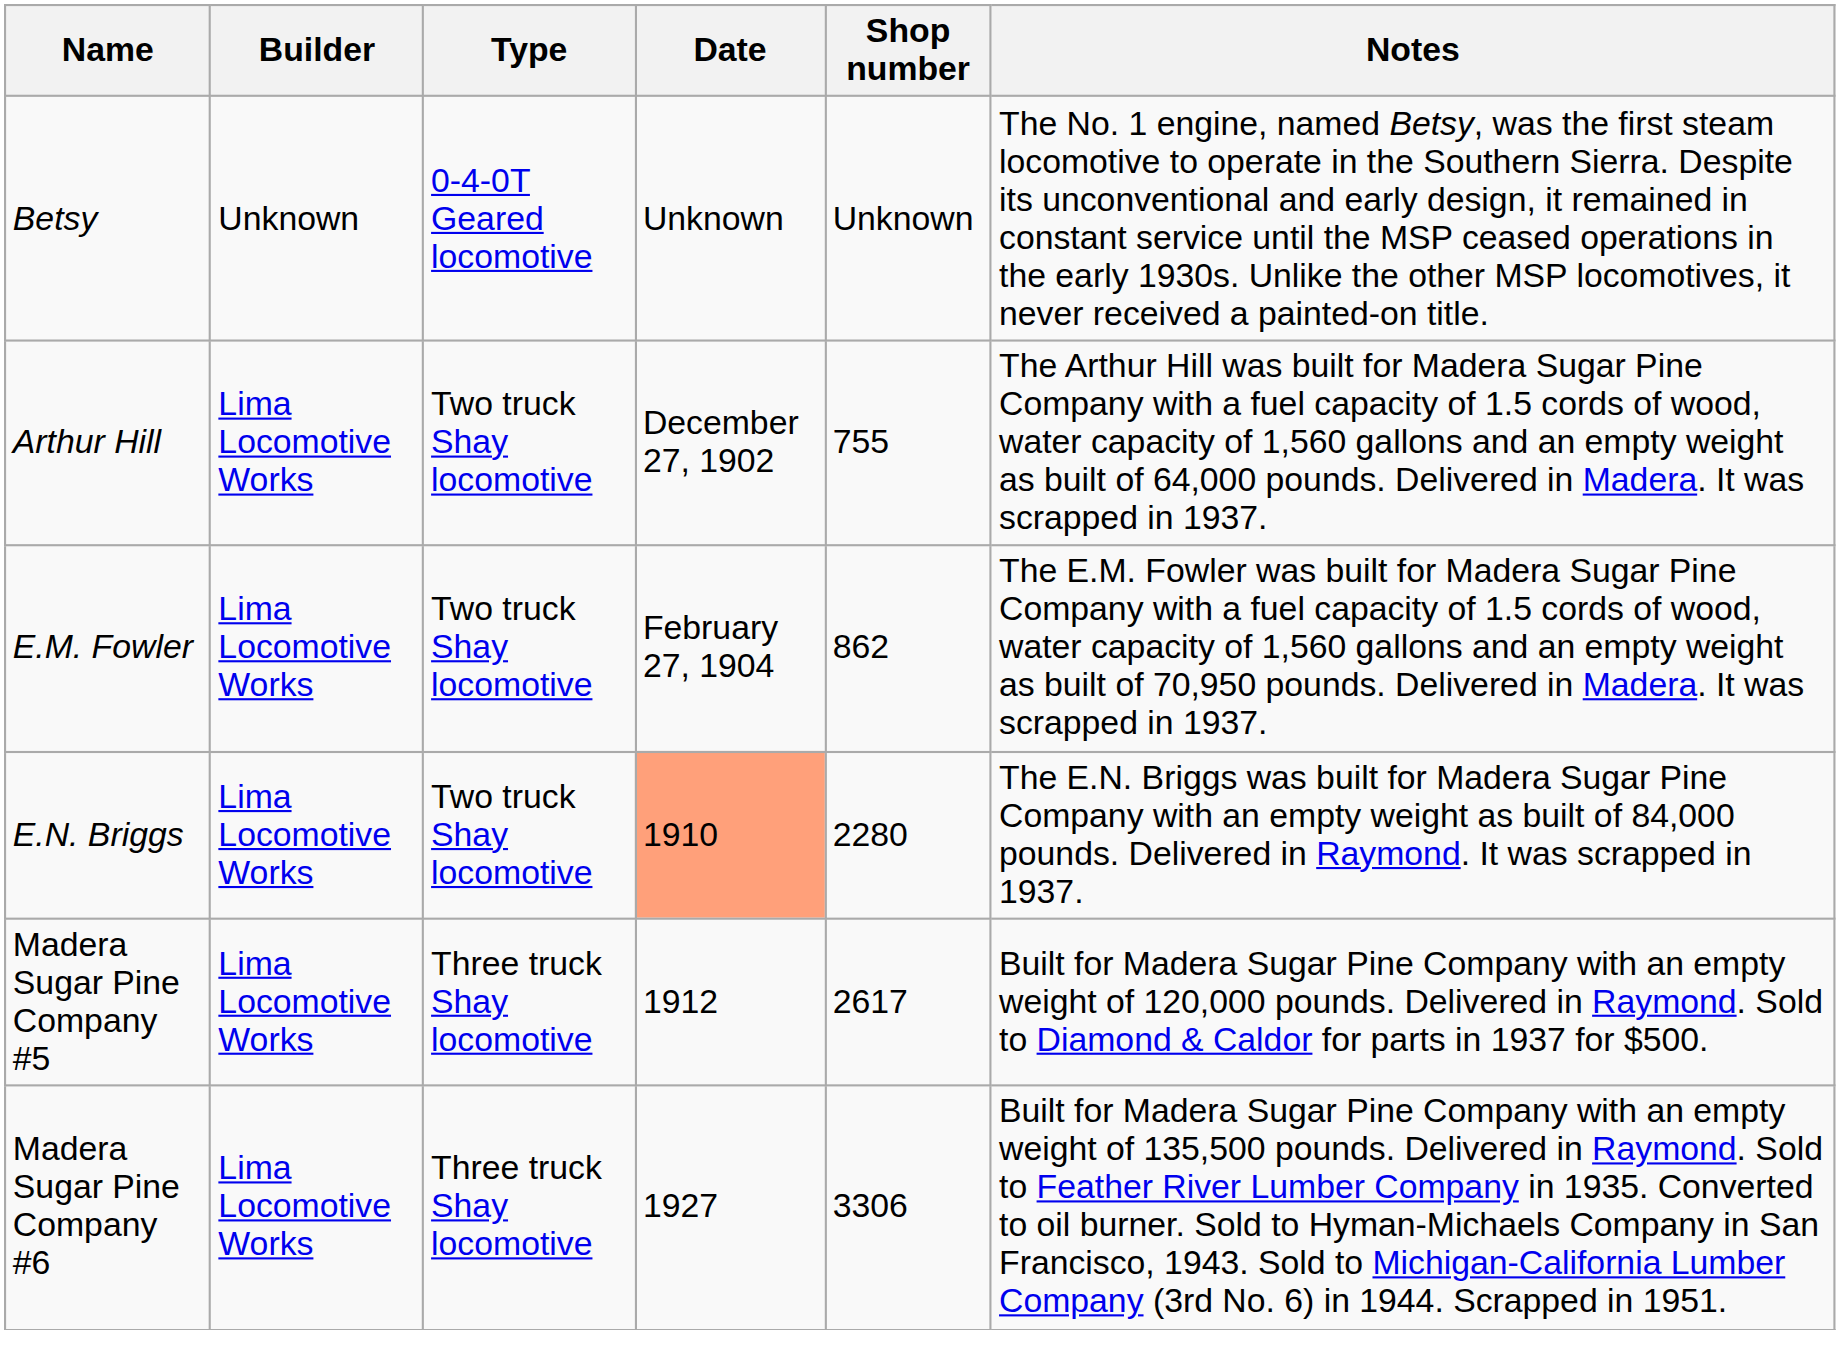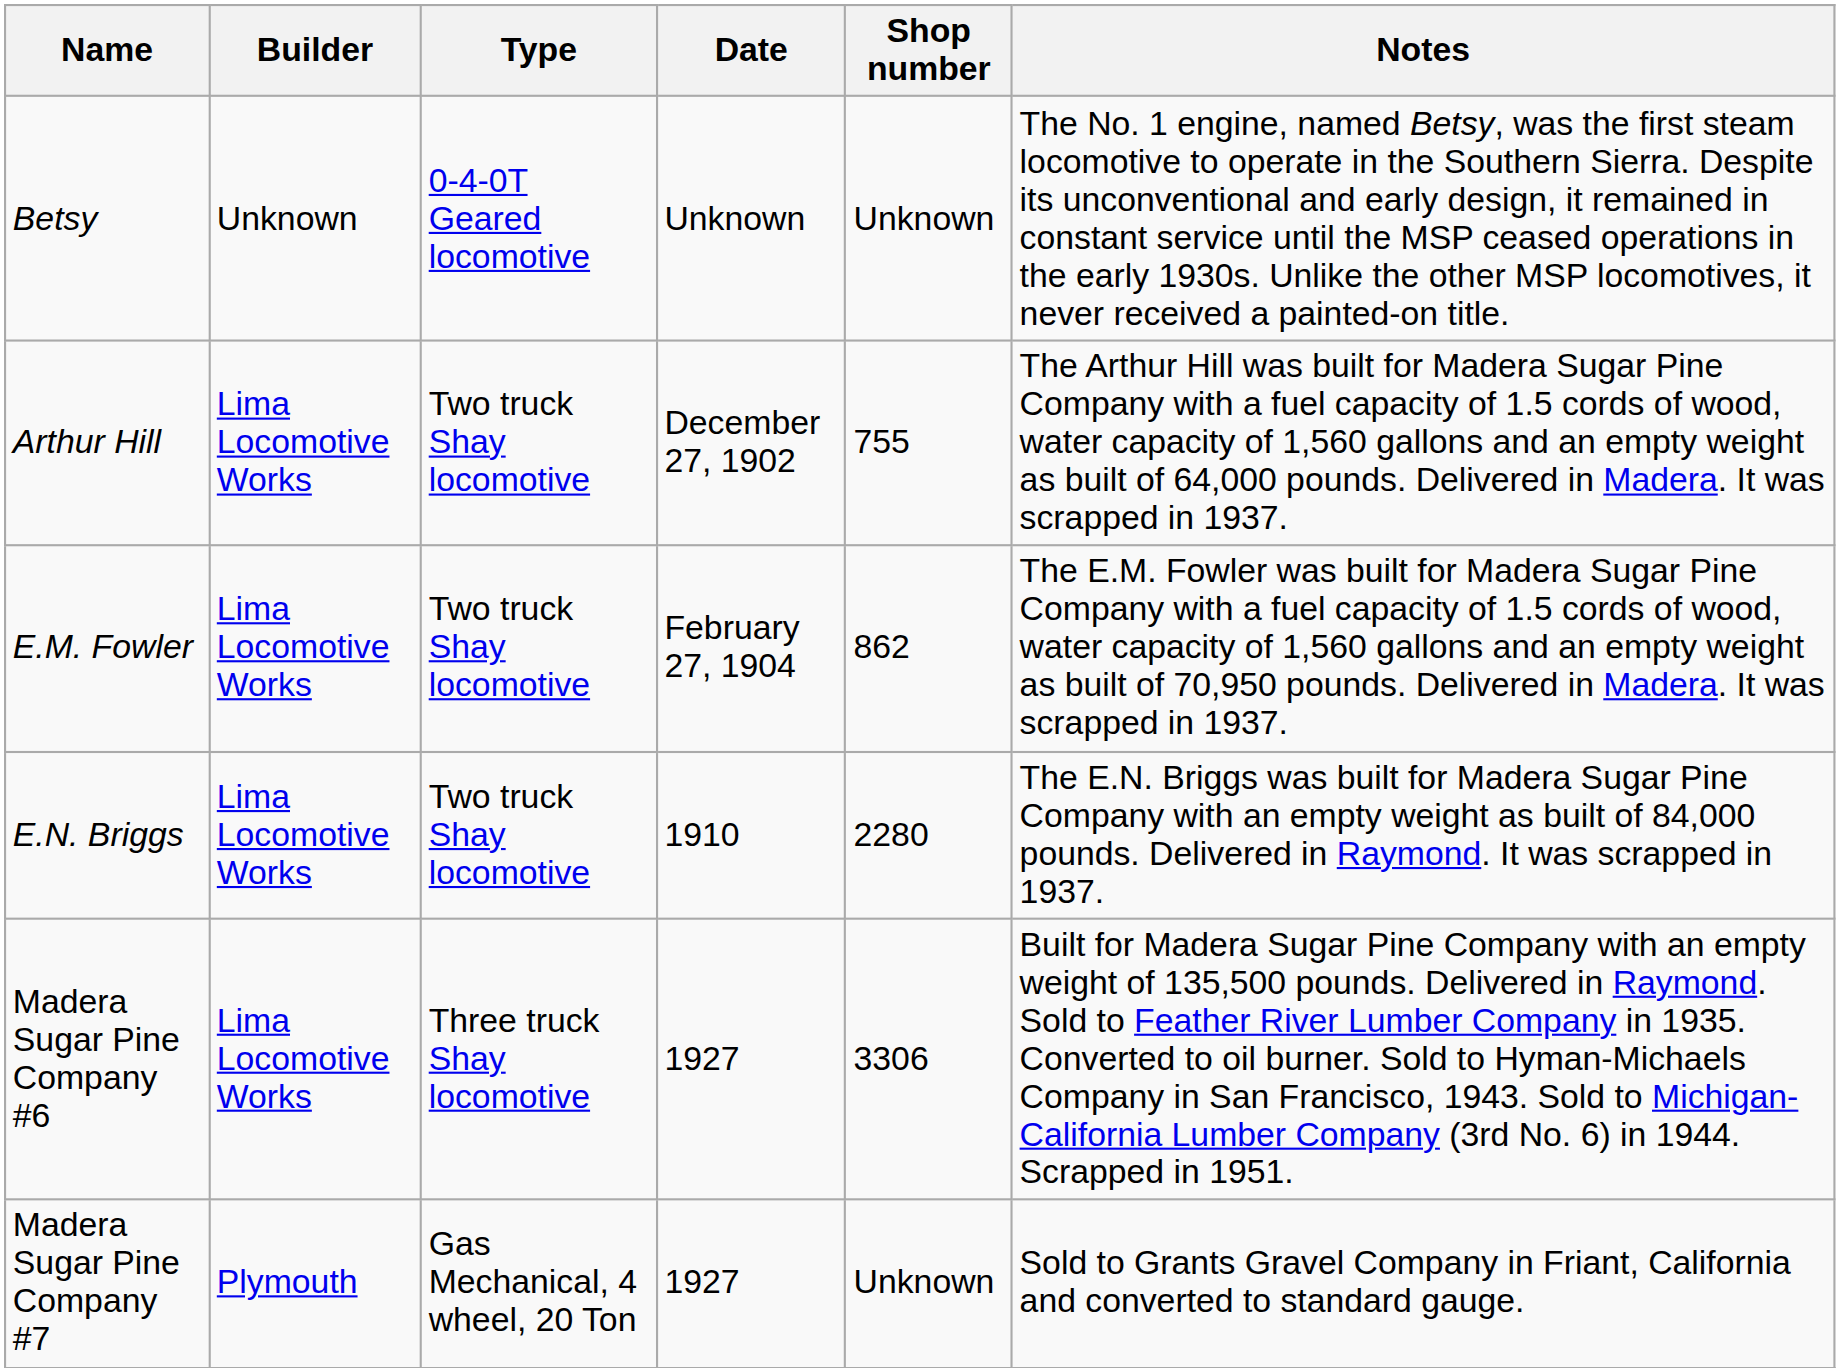 <table class="wikitable">
 <tr>
 <th>Name</th>
 <th>Builder</th>
 <th>Type</th>
 <th>Date</th>
 <th>Shop number</th>
 <th>Notes</th>
 </tr>
 <tr>
 <td><em>Betsy</em></td>
 <td>Unknown</td>
 <td><a href='#'>0-4-0T</a> <a href='#'>Geared locomotive</a></td>
 <td>Unknown</td>
 <td>Unknown</td>
 <td>The No. 1 engine, named <em>Betsy</em>, was the first steam locomotive to operate in the Southern Sierra. Despite its unconventional and early design, it remained in constant service until the MSP ceased operations in the early 1930s. Unlike the other MSP locomotives, it never received a painted-on title.</td>
 </tr>
 <tr>
 <td><em>Arthur Hill</em></td>
 <td><a href='#'>Lima Locomotive Works</a></td>
 <td>Two truck <a href='#'>Shay locomotive</a></td>
 <td>December 27, 1902</td>
 <td>755</td>
 <td>The Arthur Hill was built for Madera Sugar Pine Company with a fuel capacity of 1.5 cords of wood, water capacity of 1,560 gallons and an empty weight as built of 64,000 pounds. Delivered in <a href='#'>Madera</a>. It was scrapped in 1937.</td>
 </tr>
 <tr>
 <td><em>E.M. Fowler</em></td>
 <td><a href='#'>Lima Locomotive Works</a></td>
 <td>Two truck <a href='#'>Shay locomotive</a></td>
 <td>February 27, 1904</td>
 <td>862</td>
 <td>The E.M. Fowler was built for Madera Sugar Pine Company with a fuel capacity of 1.5 cords of wood, water capacity of 1,560 gallons and an empty weight as built of 70,950 pounds. Delivered in <a href='#'>Madera</a>.  It was scrapped in 1937.</td>
 </tr>
 <tr>
 <td><em>E.N. Briggs</em></td>
 <td><a href='#'>Lima Locomotive Works</a></td>
 <td>Two truck <a href='#'>Shay locomotive</a></td>
-<td style="background: lightsalmon;">1910</td>
+<td>1910</td>
 <td>2280</td>
 <td>The E.N. Briggs was built for Madera Sugar Pine Company with an empty weight as built of 84,000 pounds.  Delivered in <a href='#'>Raymond</a>. It was scrapped in 1937.</td>
-</tr>
-<tr>
-<td>Madera Sugar Pine Company #5</td>
-<td><a href='#'>Lima Locomotive Works</a></td>
-<td>Three truck <a href='#'>Shay locomotive</a></td>
-<td>1912</td>
-<td>2617</td>
-<td>Built for Madera Sugar Pine Company with an empty weight of 120,000 pounds.  Delivered in <a href='#'>Raymond</a>. Sold to <a href='#'>Diamond & Caldor</a> for parts in 1937 for $500.</td>
 </tr>
 <tr>
 <td>Madera Sugar Pine Company #6</td>
 <td><a href='#'>Lima Locomotive Works</a></td>
 <td>Three truck <a href='#'>Shay locomotive</a></td>
 <td>1927</td>
 <td>3306</td>
 <td>Built for Madera Sugar Pine Company with an empty weight of 135,500 pounds.  Delivered in <a href='#'>Raymond</a>. Sold to <a href='#'>Feather River Lumber Company</a> in 1935. Converted to oil burner. Sold to Hyman-Michaels Company in San Francisco, 1943. Sold to <a href='#'>Michigan-California Lumber Company</a> (3rd No. 6) in 1944. Scrapped in 1951.</td>
 </tr>
 <tr>
+<td>Madera Sugar Pine Company #7</td>
+<td><a href='#'>Plymouth</a></td>
+<td>Gas Mechanical, 4 wheel, 20 Ton</td>
+<td>1927</td>
+<td>Unknown</td>
+<td>Sold to Grants Gravel Company in Friant, California and converted to standard gauge.</td>
+</tr>
+<tr>
 </tr>
 </table>
